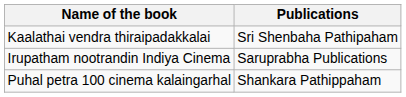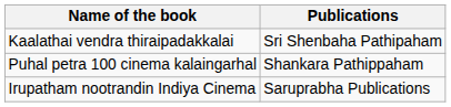 <table class="wikitable sortable">
 <tr>
 <th>Name of the book</th>
 <th>Publications</th>
 </tr>
 <tr>
 <td>Kaalathai vendra thiraipadakkalai</td>
 <td>Sri Shenbaha Pathipaham</td>
 </tr>
 <tr>
+<td>Puhal petra 100 cinema kalaingarhal</td>
+<td>Shankara Pathippaham</td>
+</tr>
+<tr>
 <td>Irupatham nootrandin Indiya Cinema</td>
 <td>Saruprabha Publications</td>
 </tr>
-<tr>
-<td>Puhal petra 100 cinema kalaingarhal</td>
-<td>Shankara Pathippaham</td>
-</tr>
 </table>
